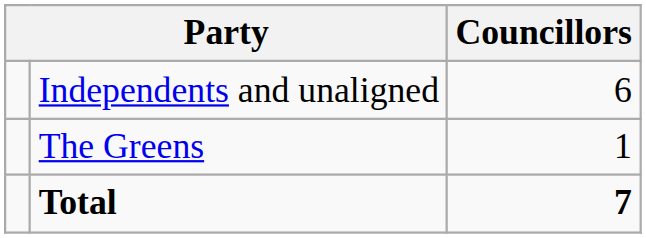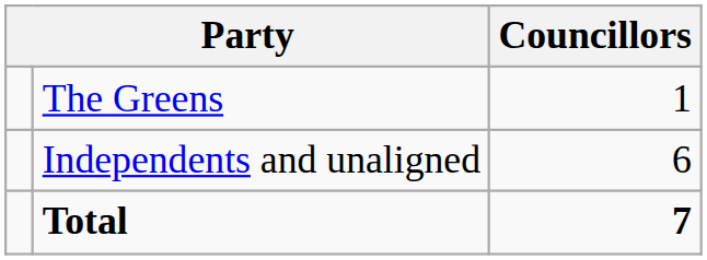 <table class="wikitable">
 <tr>
 <th colspan="2">Party</th>
 <th>Councillors</th>
 </tr>
 <tr>
 <td> </td>
-<td><a href='#'>Independents</a> and unaligned</td>
-<td align=right>6</td>
+<td><a href='#'>The Greens</a></td>
+<td align=right>1</td>
 </tr>
 <tr>
 <td> </td>
-<td><a href='#'>The Greens</a></td>
-<td align=right>1</td>
+<td><a href='#'>Independents</a> and unaligned</td>
+<td align=right>6</td>
 </tr>
 <tr>
 <td></td>
 <td><strong>Total</strong></td>
 <td align=right><strong>7</strong></td>
 </tr>
 </table>
